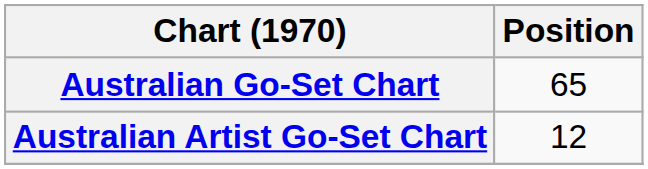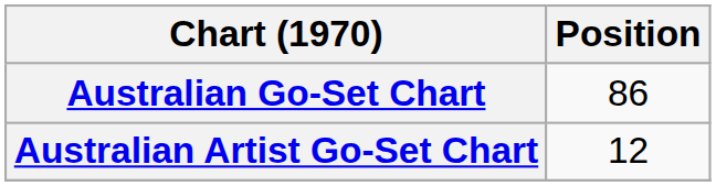 <table class="wikitable sortable plainrowheaders">
 <tr>
 <th scope="col">Chart (1970)</th>
 <th scope="col">Position</th>
 </tr>
 <tr>
 <th scope="row"><a href='#'>Australian Go-Set Chart</a></th>
-<td style="text-align:center;">65</td>
+<td style="text-align:center;">86</td>
 </tr>
 <tr>
 <th scope="row"><a href='#'>Australian Artist Go-Set Chart</a></th>
 <td style="text-align:center;">12</td>
 </tr>
 <tr>
 </tr>
 </table>
